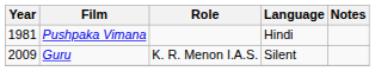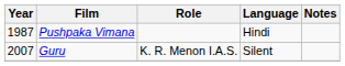 <table class="wikitable sortable">
 <tr>
 <th>Year</th>
 <th>Film</th>
 <th>Role</th>
 <th>Language</th>
 <th>Notes</th>
 </tr>
 <tr>
-<td>1981</td>
+<td>1987</td>
 <td><em><a href='#'>Pushpaka Vimana</a></em></td>
 <td></td>
 <td>Hindi</td>
 <td></td>
 </tr>
 <tr>
-<td>2009</td>
+<td>2007</td>
 <td><em><a href='#'>Guru</a></em></td>
 <td>K. R. Menon I.A.S.</td>
 <td>Silent</td>
 <td></td>
 </tr>
 <tr>
 </tr>
 </table>
